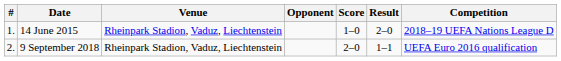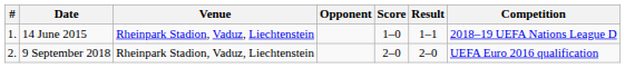 <table class="wikitable">
 <tr>
 <th>#</th>
 <th>Date</th>
 <th>Venue</th>
 <th>Opponent</th>
 <th>Score</th>
 <th>Result</th>
 <th>Competition</th>
 </tr>
 <tr>
 <td>1.</td>
 <td>14 June 2015</td>
 <td><a href='#'>Rheinpark Stadion</a>, <a href='#'>Vaduz</a>, <a href='#'>Liechtenstein</a></td>
 <td></td>
 <td align=center>1–0</td>
-<td align=center>2–0</td>
+<td align=center>1–1</td>
 <td><a href='#'>2018–19 UEFA Nations League D</a></td>
 </tr>
 <tr>
 <td>2.</td>
 <td>9 September 2018</td>
 <td>Rheinpark Stadion, Vaduz, Liechtenstein</td>
 <td></td>
 <td align=center>2–0</td>
-<td align=center>1–1</td>
+<td align=center>2–0</td>
 <td><a href='#'>UEFA Euro 2016 qualification</a></td>
 </tr>
 </table>
